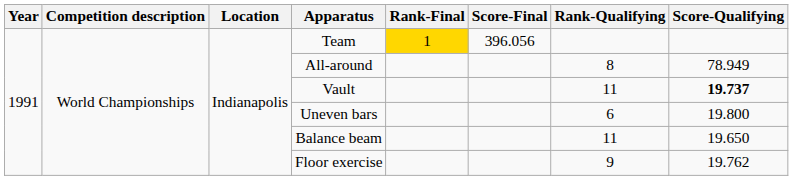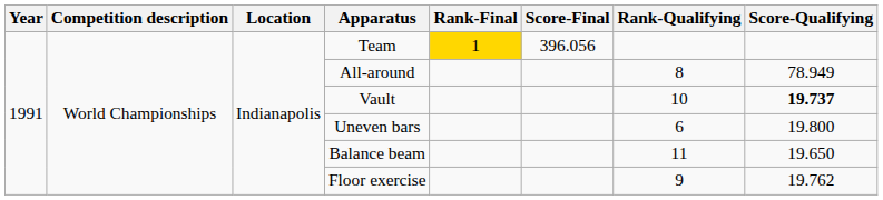 <table class="wikitable" style="text-align:center">
 <tr>
 <th>Year</th>
 <th>Competition description</th>
 <th>Location</th>
 <th>Apparatus</th>
 <th>Rank-Final</th>
 <th>Score-Final</th>
 <th>Rank-Qualifying</th>
 <th>Score-Qualifying</th>
 </tr>
 <tr>
 <td rowspan=6>1991</td>
 <td rowspan=6>World Championships</td>
 <td rowspan=6>Indianapolis</td>
 <td>Team</td>
 <td bgcolor=gold>1</td>
 <td>396.056</td>
 <td></td>
 <td></td>
 </tr>
 <tr>
 <td>All-around</td>
 <td></td>
 <td></td>
 <td>8</td>
 <td>78.949</td>
 </tr>
 <tr>
 <td>Vault</td>
 <td></td>
 <td></td>
-<td>11</td>
+<td>10</td>
 <td><strong>19.737</strong></td>
 </tr>
 <tr>
 <td>Uneven bars</td>
 <td></td>
 <td></td>
 <td>6</td>
 <td>19.800</td>
 </tr>
 <tr>
 <td>Balance beam</td>
 <td></td>
 <td></td>
 <td>11</td>
 <td>19.650</td>
 </tr>
 <tr>
 <td>Floor exercise</td>
 <td></td>
 <td></td>
 <td>9</td>
 <td>19.762</td>
 </tr>
 </table>
